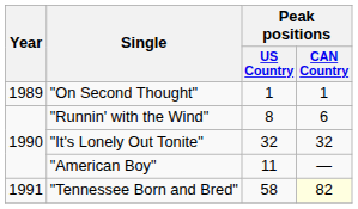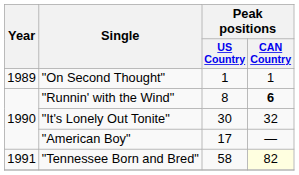 <table class="wikitable" style="text-align:center;">
 <tr>
 <th rowspan="2">Year</th>
 <th rowspan="2">Single</th>
 <th colspan="2">Peak positions</th>
 </tr>
 <tr style="font-size:smaller;">
 <th width="50"><a href='#'>US Country</a></th>
 <th width="50"><a href='#'>CAN Country</a></th>
 </tr>
 <tr>
 <td>1989</td>
 <td align="left">"On Second Thought"</td>
 <td>1</td>
 <td>1</td>
 </tr>
 <tr>
 <td rowspan="3">1990</td>
 <td align="left">"Runnin' with the Wind"</td>
 <td>8</td>
-<td>6</td>
+<td><strong>6</strong></td>
 </tr>
 <tr>
 <td align="left">"It's Lonely Out Tonite"</td>
-<td>32</td>
+<td>30</td>
 <td>32</td>
 </tr>
 <tr>
 <td align="left">"American Boy"</td>
-<td>11</td>
+<td>17</td>
 <td>—</td>
 </tr>
 <tr>
 <td>1991</td>
 <td align="left">"Tennessee Born and Bred"</td>
 <td>58</td>
 <td style="background: lightyellow;">82</td>
 </tr>
 <tr>
 </tr>
 </table>
